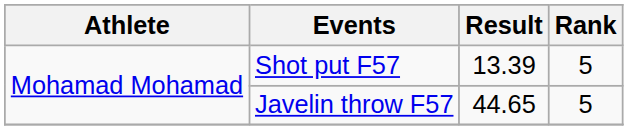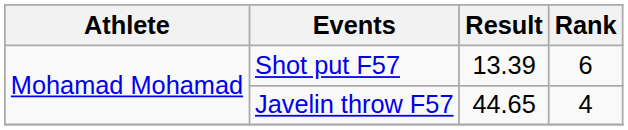 <table class=wikitable style="font-size:90%">
 <tr align=center>
 <th>Athlete</th>
 <th>Events</th>
 <th>Result</th>
 <th>Rank</th>
 </tr>
 <tr align=center>
 <td align=left rowspan=2><a href='#'>Mohamad Mohamad</a></td>
 <td align=left><a href='#'>Shot put F57</a></td>
 <td align=center>13.39</td>
-<td align=center>5</td>
+<td align=center>6</td>
 </tr>
 <tr>
 <td align=left><a href='#'>Javelin throw F57</a></td>
 <td align=center>44.65</td>
-<td align=center>5</td>
+<td align=center>4</td>
 </tr>
 <tr>
 </tr>
 </table>
